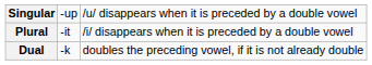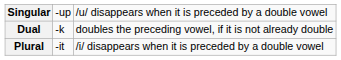 <table class="wikitable" style="margin-left:1em">
 <tr>
 <th>Singular</th>
 <td>-up</td>
 <td>/u/ disappears when it is preceded by a double vowel</td>
 </tr>
 <tr>
+<th>Dual</th>
+<td>-k</td>
+<td>doubles the preceding vowel, if it is not already double</td>
+</tr>
+<tr>
 <th>Plural</th>
 <td>-it</td>
 <td>/i/ disappears when it is preceded by a double vowel</td>
 </tr>
-<tr>
-<th>Dual</th>
-<td>-k</td>
-<td>doubles the preceding vowel, if it is not already double</td>
-</tr>
 </table>
